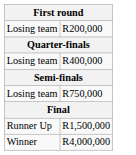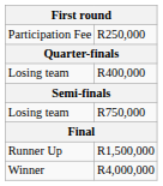 <table class="wikitable">
 <tr>
 <th colspan=2>First round</th>
 </tr>
 <tr>
-<td>Losing team</td>
-<td>R200,000</td>
+<td>Participation Fee</td>
+<td>R250,000</td>
 </tr>
 <tr>
 <th colspan=2>Quarter-finals</th>
 </tr>
 <tr>
 <td>Losing team</td>
 <td>R400,000</td>
 </tr>
 <tr>
 <th colspan=2>Semi-finals</th>
 </tr>
 <tr>
 <td>Losing team</td>
 <td>R750,000</td>
 </tr>
 <tr>
 <th colspan=2>Final</th>
 </tr>
 <tr>
 <td>Runner Up</td>
 <td>R1,500,000</td>
 </tr>
 <tr>
 <td>Winner</td>
 <td>R4,000,000</td>
 </tr>
 </table>
